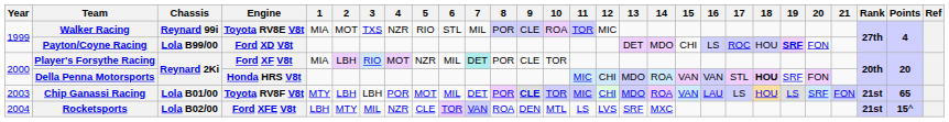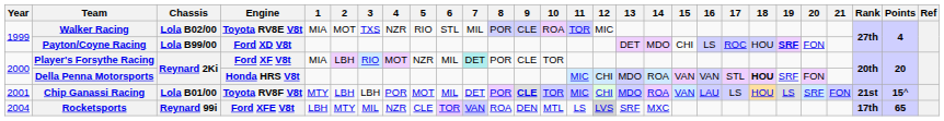 <table class="wikitable" style="text-align:center; font-size:90%">
 <tr>
 <th>Year</th>
 <th>Team</th>
 <th>Chassis</th>
 <th>Engine</th>
 <th>1</th>
 <th>2</th>
 <th>3</th>
 <th>4</th>
 <th>5</th>
 <th>6</th>
 <th>7</th>
 <th>8</th>
 <th>9</th>
 <th>10</th>
 <th>11</th>
 <th>12</th>
 <th>13</th>
 <th>14</th>
 <th>15</th>
 <th>16</th>
 <th>17</th>
 <th>18</th>
 <th>19</th>
 <th>20</th>
 <th>21</th>
 <th>Rank</th>
 <th>Points</th>
 <th>Ref</th>
 </tr>
 <tr>
 <td rowspan=2><a href='#'>1999</a></td>
 <th><a href='#'>Walker Racing</a></th>
-<th><a href='#'>Reynard</a> 99i</th>
+<th><a href='#'>Lola</a> B02/00</th>
 <th><a href='#'>Toyota</a> RV8E <a href='#'>V8</a><a href='#'>t</a></th>
 <td>MIA</td>
 <td>MOT</td>
 <td><a href='#'>TXS</a></td>
 <td>NZR</td>
 <td>RIO</td>
 <td>STL</td>
 <td>MIL</td>
 <td style="background:#CFCFFF;">POR<br></td>
 <td style="background:#CFCFFF;">CLE<br></td>
 <td style="background:#EFCFFF;">ROA<br></td>
 <td style="background:#CFCFFF;"><a href='#'>TOR</a><br></td>
 <td>MIC</td>
 <td></td>
 <td></td>
 <td></td>
 <td></td>
 <td></td>
 <td></td>
 <td></td>
 <td></td>
 <td></td>
 <td rowspan="2" style="background:#CFCFFF;"><strong>27th</strong></td>
 <td rowspan="2" style="background:#CFCFFF;"><strong>4</strong></td>
 <th rowspan=2></th>
 </tr>
 <tr>
 <th><a href='#'>Payton/Coyne Racing</a></th>
 <th><a href='#'>Lola</a> B99/00</th>
 <th><a href='#'>Ford</a> <a href='#'>XD</a> <a href='#'>V8</a><a href='#'>t</a></th>
 <td></td>
 <td></td>
 <td></td>
 <td></td>
 <td></td>
 <td></td>
 <td></td>
 <td></td>
 <td></td>
 <td></td>
 <td></td>
 <td></td>
 <td style="background:#EFCFFF;">DET<br></td>
 <td style="background:#EFCFFF;">MDO<br></td>
 <td>CHI</td>
 <td style="background:#CFCFFF;">LS<br></td>
 <td style="background:#CFCFFF;"><a href='#'>ROC</a><br></td>
 <td style="background:#CFCFFF;">HOU<br></td>
 <td style="background:#EFCFFF;"><strong><a href='#'>SRF</a><br></strong></td>
 <td><a href='#'>FON</a></td>
 <td></td>
 </tr>
 <tr>
 <td rowspan=2><a href='#'>2000</a></td>
 <th><a href='#'>Player's Forsythe Racing</a></th>
 <th rowspan=2><a href='#'>Reynard</a> 2Ki</th>
 <th><a href='#'>Ford</a> <a href='#'>XF</a> <a href='#'>V8</a><a href='#'>t</a></th>
 <td>MIA</td>
 <td style="background:#EFCFFF;">LBH<br></td>
 <td style="background:#CFEAFF;"><a href='#'>RIO</a><br></td>
 <td style="background:#EFCFFF;">MOT<br></td>
 <td>NZR</td>
 <td>MIL</td>
 <td style="background: paleturquoise;">DET</td>
 <td>POR</td>
 <td>CLE</td>
 <td>TOR</td>
 <td></td>
 <td></td>
 <td></td>
 <td></td>
 <td></td>
 <td></td>
 <td></td>
 <td></td>
 <td></td>
 <td></td>
 <td></td>
 <td rowspan="2" style="background:#CFCFFF;"><strong>20th</strong></td>
 <td rowspan="2" style="background:#CFCFFF;"><strong>20</strong></td>
 <th rowspan=2></th>
 </tr>
 <tr>
 <th><a href='#'>Della Penna Motorsports</a></th>
 <th><a href='#'>Honda</a> HRS <a href='#'>V8</a><a href='#'>t</a></th>
 <td></td>
 <td></td>
 <td></td>
 <td></td>
 <td></td>
 <td></td>
 <td></td>
 <td></td>
 <td></td>
 <td></td>
 <td style="background:#CFEAFF;"><a href='#'>MIC</a><br></td>
 <td style="background:#CFEAFF;">CHI<br></td>
 <td style="background:#CFCFFF;">MDO<br></td>
 <td style="background:#CFEAFF;">ROA<br></td>
 <td style="background:#EFCFFF;">VAN<br></td>
 <td style="background:#CFCFFF;">VAN<br></td>
 <td style="background:#EFCFFF;">STL<br></td>
 <td style="background:#EFCFFF;"><strong>HOU<br></strong></td>
 <td><a href='#'>SRF</a></td>
 <td style="background:#EFCFFF;">FON<br></td>
 <td></td>
 </tr>
 <tr>
-<td><a href='#'>2003</a></td>
+<td><a href='#'>2001</a></td>
 <th><a href='#'>Chip Ganassi Racing</a></th>
 <th><a href='#'>Lola</a> B01/00</th>
 <th><a href='#'>Toyota</a> RV8F <a href='#'>V8</a><a href='#'>t</a></th>
 <td><a href='#'>MTY</a></td>
 <td><a href='#'>LBH</a></td>
 <td>LBH</td>
 <td><a href='#'>POR</a></td>
 <td><a href='#'>MOT</a></td>
 <td><a href='#'>MIL</a></td>
 <td><a href='#'>DET</a></td>
 <td style="background:#EFCFFF;"><a href='#'>POR</a><br></td>
 <td style="background:#dfdfdf;"><strong><a href='#'>CLE</a><br></strong></td>
 <td style="background:#CFCFFF;"><a href='#'>TOR</a><br></td>
 <td style="background:#CFCFFF;"><a href='#'>MIC</a><br></td>
 <td style="background:#DFFFDF;"><a href='#'>CHI</a><br></td>
 <td style="background:#CFCFFF;"><a href='#'>MDO</a><br></td>
 <td style="background:#EFCFFF;"><a href='#'>ROA</a><br></td>
 <td style="background:#CFEAFF;"><a href='#'>VAN</a><br></td>
 <td style="background:#CFCFFF;"><a href='#'>LAU</a><br></td>
 <td style="background:#CFCFFF;">LS<br></td>
 <td style="background:#ffdf9f;"><a href='#'>HOU</a><br></td>
 <td style="background:#dfdfdf;"><a href='#'>LS</a><br></td>
 <td style="background:#CFEAFF;"><a href='#'>SRF</a><br></td>
 <td style="background:#CFCFFF;"><a href='#'>FON</a><br></td>
 <td style="background:#CFCFFF;"><strong>21st</strong></td>
-<td style="background:#CFCFFF;"><strong>65</strong></td>
+<td style="background:#CFCFFF;"><strong>15</strong>^</td>
 <th></th>
 </tr>
 <tr>
 <td><a href='#'>2004</a></td>
 <th><a href='#'>Rocketsports</a></th>
-<th><a href='#'>Lola</a> B02/00</th>
+<th><a href='#'>Reynard</a> 99i</th>
 <th><a href='#'>Ford</a> <a href='#'>XFE</a> <a href='#'>V8</a><a href='#'>t</a></th>
 <td><a href='#'>LBH</a></td>
 <td><a href='#'>MTY</a></td>
 <td><a href='#'>MIL</a></td>
 <td><a href='#'>NZR</a></td>
 <td><a href='#'>CLE</a></td>
 <td style="background:#EFCFFF;"><a href='#'>TOR</a><br></td>
 <td style="background:#CFCFFF;"><a href='#'>VAN</a><br></td>
 <td><a href='#'>ROA</a></td>
 <td><a href='#'>DEN</a></td>
 <td><a href='#'>MTL</a></td>
 <td><a href='#'>LS</a></td>
-<td><a href='#'>LVS</a></td>
+<td style="background: lightgrey;"><a href='#'>LVS</a></td>
 <td><a href='#'>SRF</a></td>
 <td><a href='#'>MXC</a></td>
 <td></td>
 <td></td>
 <td></td>
 <td></td>
 <td></td>
 <td></td>
 <td></td>
-<td style="background:#CFCFFF;"><strong>21st</strong></td>
-<td style="background:#CFCFFF;"><strong>15</strong>^</td>
+<td style="background:#CFCFFF;"><strong>17th</strong></td>
+<td style="background:#CFCFFF;"><strong>65</strong></td>
 <th></th>
 </tr>
 </table>
